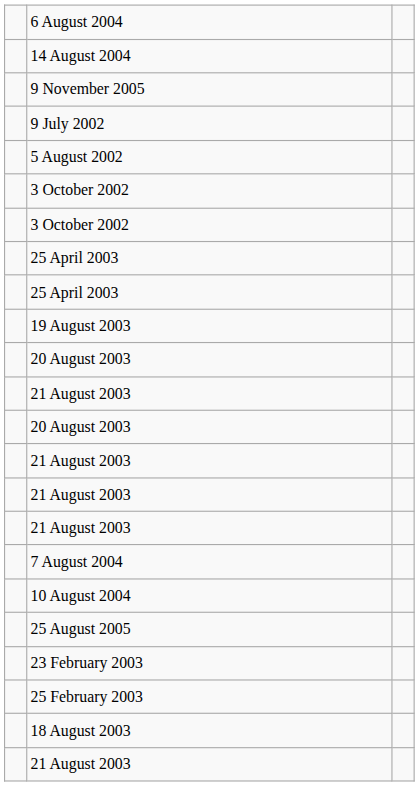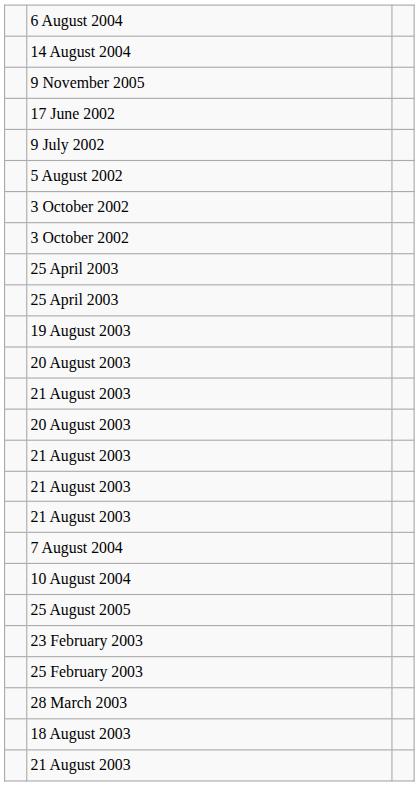 <table class="wikitable" style="font-size: 89%; float: left; width: 26em; margin-right: 1em; height: 700px">
 <tr>
 <td></td>
 <td>6 August 2004</td>
 <td></td>
 </tr>
 <tr>
 <td></td>
 <td>14 August 2004</td>
 <td></td>
 </tr>
 <tr>
 <td></td>
 <td>9 November 2005</td>
+<td></td>
+</tr>
+<tr>
+<td></td>
+<td>17 June 2002</td>
 <td></td>
 </tr>
 <tr>
 <td></td>
 <td>9 July 2002</td>
 <td></td>
 </tr>
 <tr>
 <td></td>
 <td>5 August 2002</td>
 <td></td>
 </tr>
 <tr>
 <td></td>
 <td>3 October 2002</td>
 <td></td>
 </tr>
 <tr>
 <td></td>
 <td>3 October 2002</td>
 <td></td>
 </tr>
 <tr>
 <td></td>
 <td>25 April 2003</td>
 <td></td>
 </tr>
 <tr>
 <td></td>
 <td>25 April 2003</td>
 <td></td>
 </tr>
 <tr>
 <td></td>
 <td>19 August 2003</td>
 <td></td>
 </tr>
 <tr>
 <td></td>
 <td>20 August 2003</td>
 <td></td>
 </tr>
 <tr>
 <td></td>
 <td>21 August 2003</td>
 <td></td>
 </tr>
 <tr>
 <td></td>
 <td>20 August 2003</td>
 <td></td>
 </tr>
 <tr>
 <td></td>
 <td>21 August 2003</td>
 <td></td>
 </tr>
 <tr>
 <td></td>
 <td>21 August 2003</td>
 <td></td>
 </tr>
 <tr>
 <td></td>
 <td>21 August 2003</td>
 <td></td>
 </tr>
 <tr>
 <td></td>
 <td>7 August 2004</td>
 <td></td>
 </tr>
 <tr>
 <td></td>
 <td>10 August 2004</td>
 <td></td>
 </tr>
 <tr>
 <td></td>
 <td>25 August 2005</td>
 <td></td>
 </tr>
 <tr>
 <td></td>
 <td>23 February 2003</td>
 <td></td>
 </tr>
 <tr>
 <td></td>
 <td>25 February 2003</td>
 <td></td>
 </tr>
 <tr>
 <td></td>
+<td>28 March 2003</td>
+<td></td>
+</tr>
+<tr>
+<td></td>
 <td>18 August 2003</td>
 <td></td>
 </tr>
 <tr>
 <td></td>
 <td>21 August 2003</td>
 <td></td>
 </tr>
 </table>
